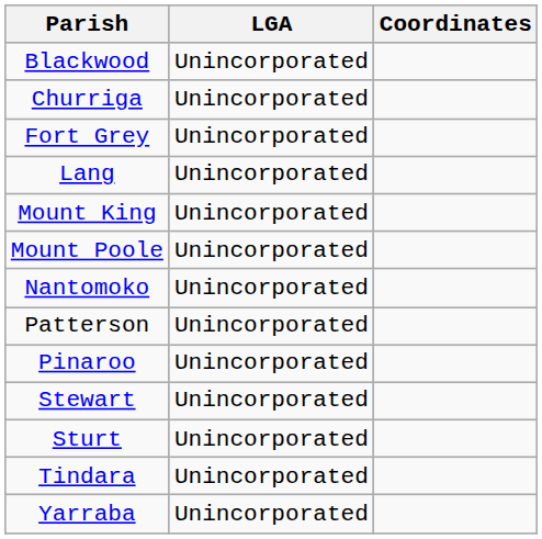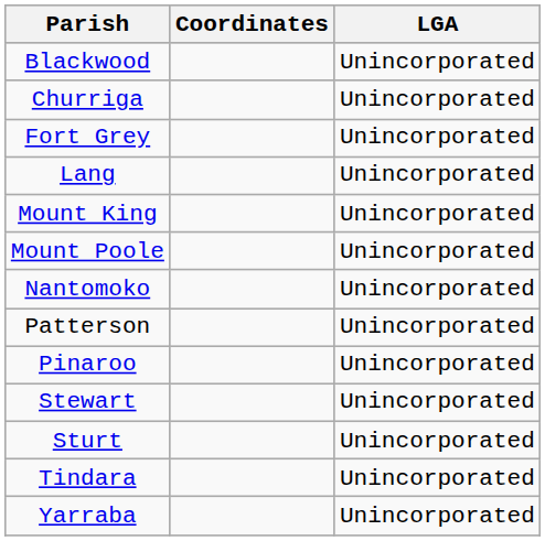 <table class="wikitable" style="text-align:center">
 <tr>
 <th>Parish</th>
+<th>Coordinates</th>
 <th>LGA</th>
-<th>Coordinates</th>
 </tr>
 <tr>
 <td><a href='#'>Blackwood</a></td>
+<td></td>
 <td>Unincorporated</td>
-<td></td>
 </tr>
 <tr>
 <td><a href='#'>Churriga</a></td>
+<td></td>
 <td>Unincorporated</td>
-<td></td>
 </tr>
 <tr>
 <td><a href='#'>Fort Grey</a></td>
+<td></td>
 <td>Unincorporated</td>
-<td></td>
 </tr>
 <tr>
 <td><a href='#'>Lang</a></td>
+<td></td>
 <td>Unincorporated</td>
-<td></td>
 </tr>
 <tr>
 <td><a href='#'>Mount King</a></td>
+<td></td>
 <td>Unincorporated</td>
-<td></td>
 </tr>
 <tr>
 <td><a href='#'>Mount Poole</a></td>
+<td></td>
 <td>Unincorporated</td>
-<td></td>
 </tr>
 <tr>
 <td><a href='#'>Nantomoko</a></td>
+<td></td>
 <td>Unincorporated</td>
-<td></td>
 </tr>
 <tr>
 <td>Patterson</td>
+<td></td>
 <td>Unincorporated</td>
-<td></td>
 </tr>
 <tr>
 <td><a href='#'>Pinaroo</a></td>
+<td></td>
 <td>Unincorporated</td>
-<td></td>
 </tr>
 <tr>
 <td><a href='#'>Stewart</a></td>
+<td></td>
 <td>Unincorporated</td>
-<td></td>
 </tr>
 <tr>
 <td><a href='#'>Sturt</a></td>
+<td></td>
 <td>Unincorporated</td>
-<td></td>
 </tr>
 <tr>
 <td><a href='#'>Tindara</a></td>
+<td></td>
 <td>Unincorporated</td>
-<td></td>
 </tr>
 <tr>
 <td><a href='#'>Yarraba</a></td>
+<td></td>
 <td>Unincorporated</td>
-<td></td>
 </tr>
 </table>
